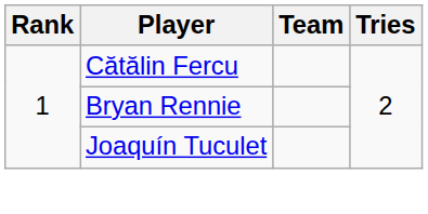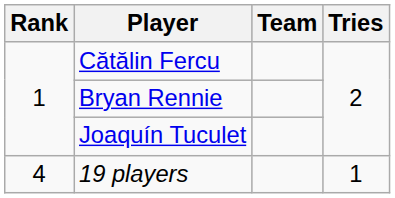 <table class="wikitable">
 <tr>
 <th>Rank</th>
 <th>Player</th>
 <th>Team</th>
 <th>Tries</th>
 </tr>
 <tr>
 <td rowspan=3 align=center>1</td>
 <td><a href='#'>Cătălin Fercu</a></td>
 <td></td>
 <td rowspan=3 align=center>2</td>
 </tr>
 <tr>
 <td><a href='#'>Bryan Rennie</a></td>
 <td></td>
 </tr>
 <tr>
 <td><a href='#'>Joaquín Tuculet</a></td>
 <td></td>
 </tr>
+<tr>
+<td rowspan=1 align=center>4</td>
+<td><em>19 players</em></td>
+<td></td>
+<td rowspan=1 align=center>1</td>
+</tr>
 </table>
